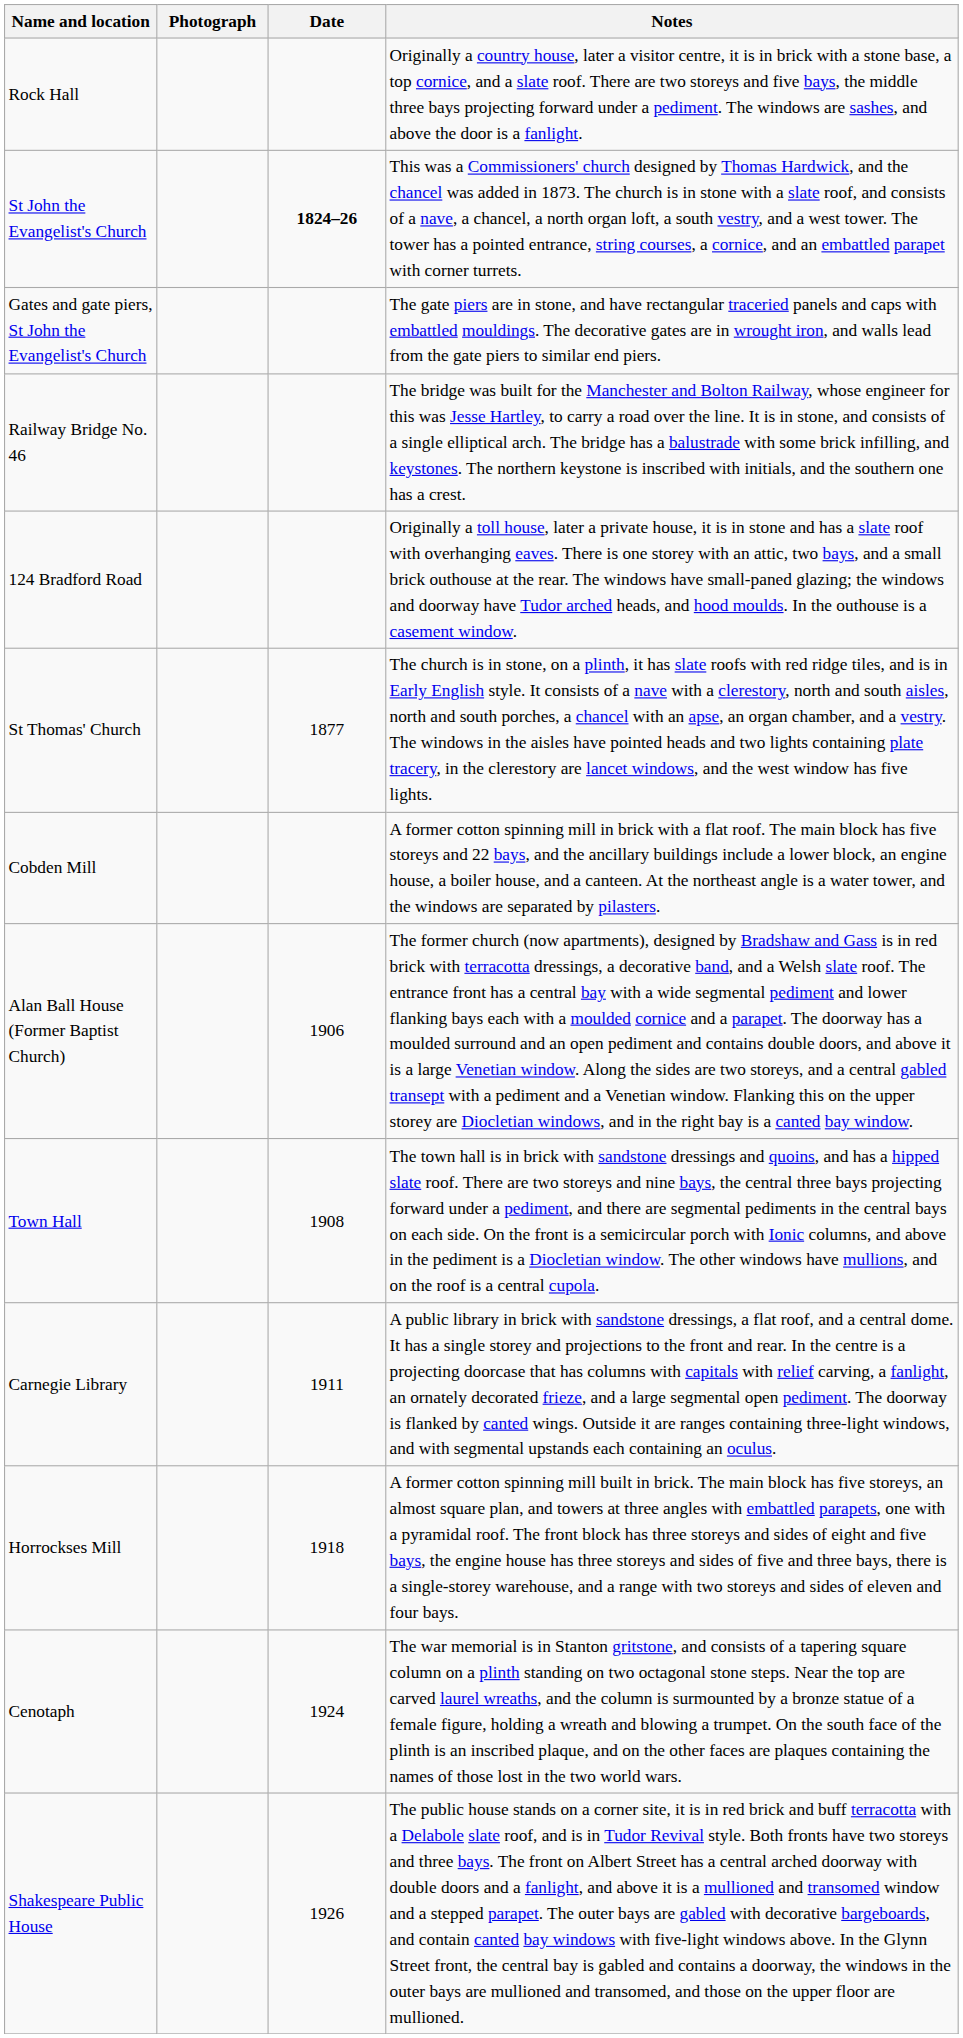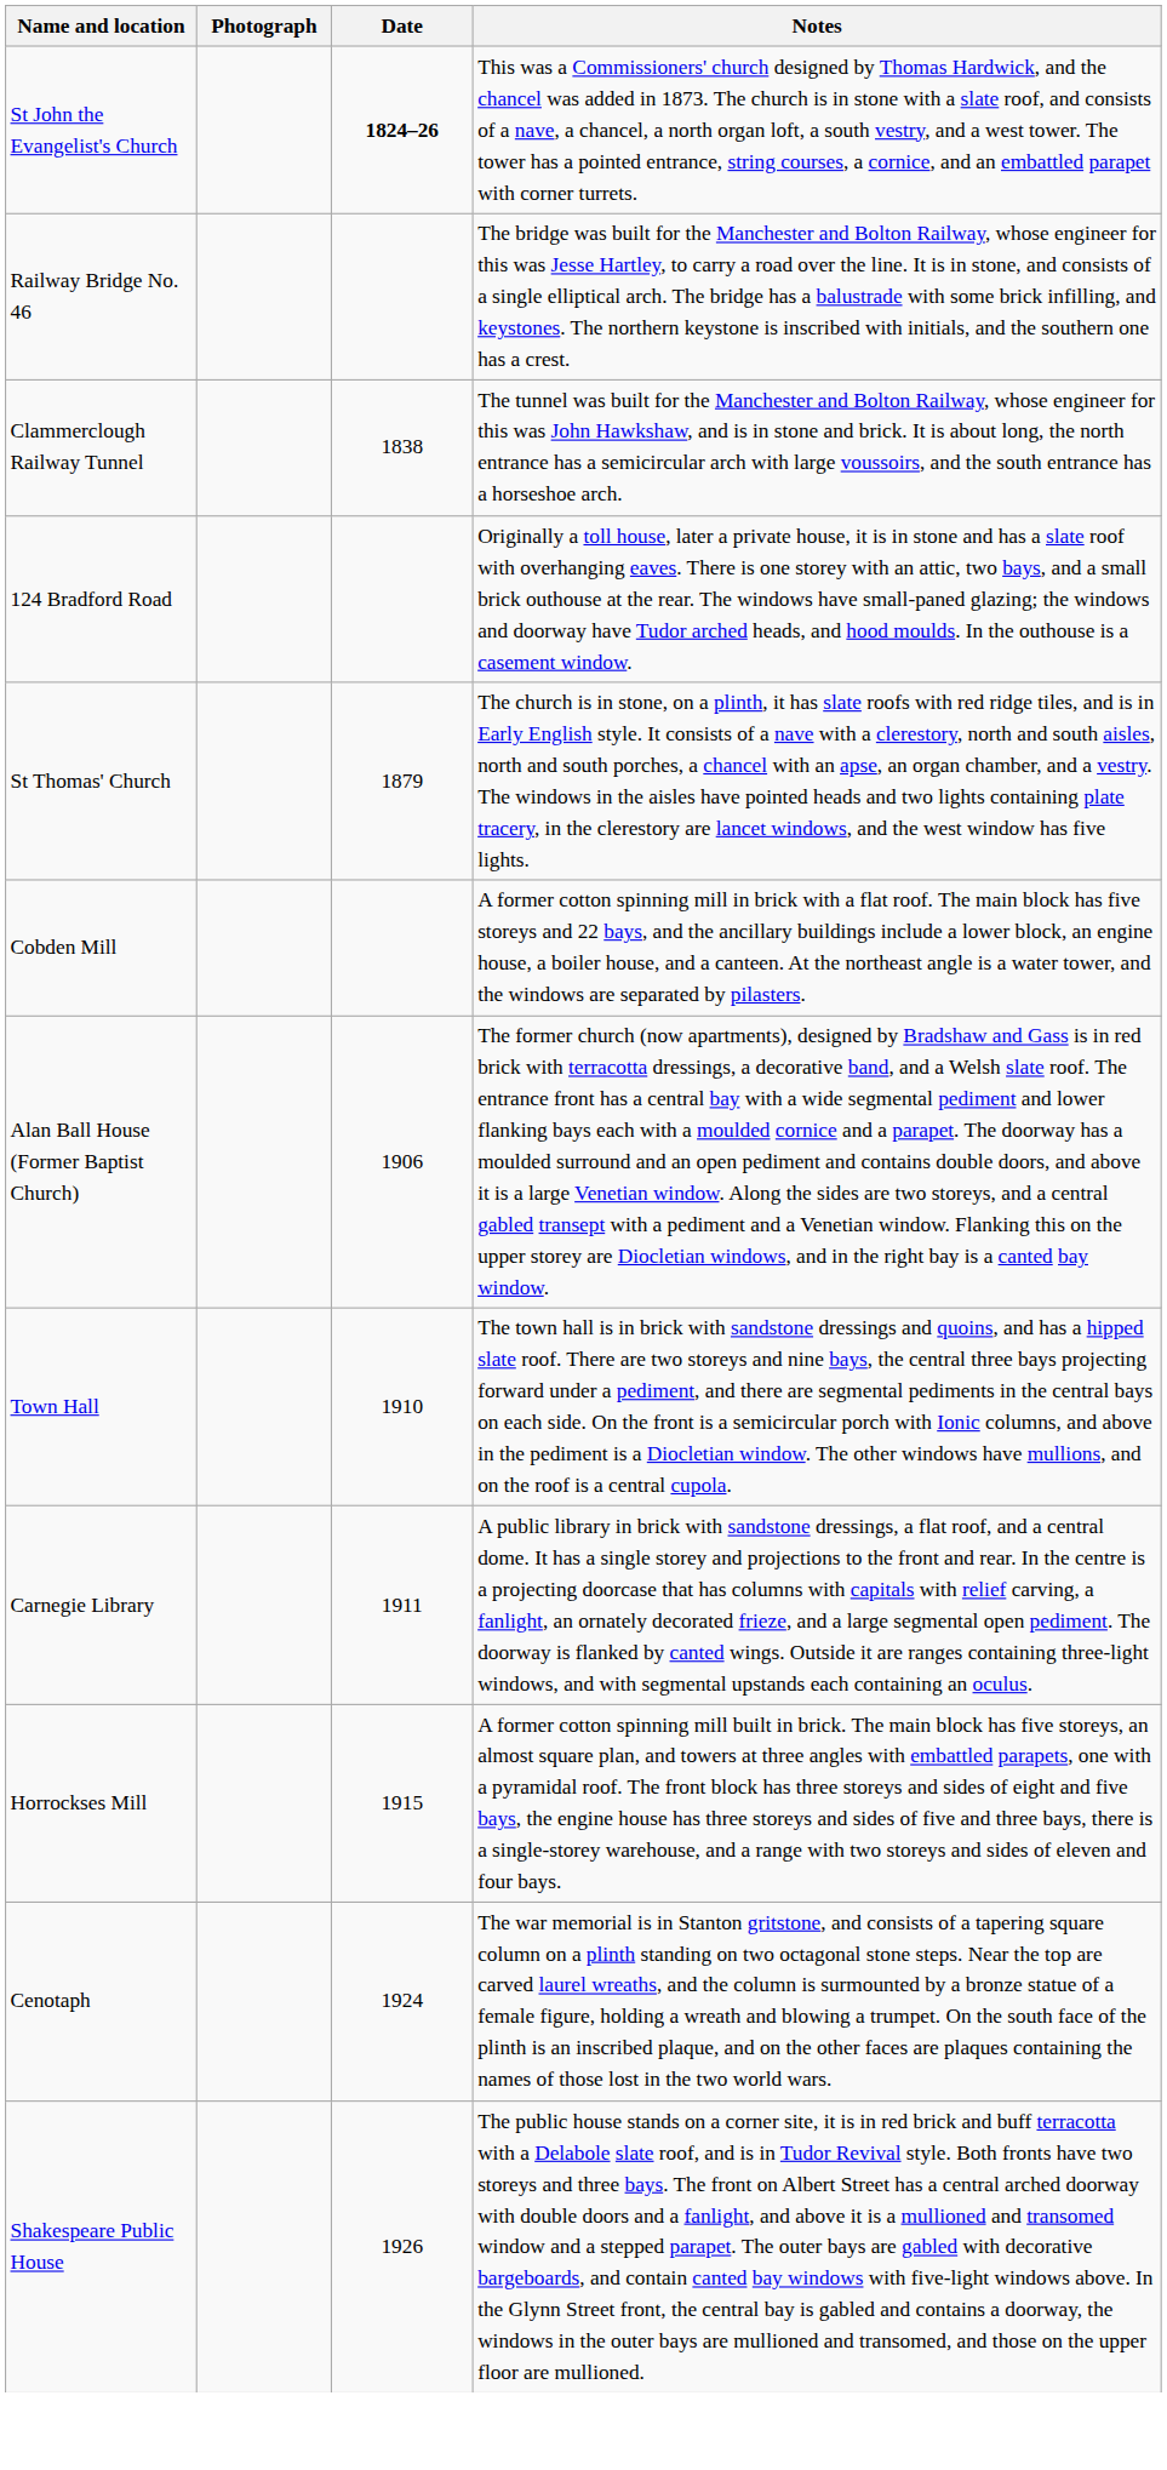 <table class="wikitable sortable plainrowheaders" style="width:100%;border:0px;text-align:left;line-height:150%;">
 <tr>
 <th scope="col"  style="width:150px">Name and location</th>
 <th scope="col"  style="width:100px" class="unsortable">Photograph</th>
 <th scope="col"  style="width:120px">Date</th>
 <th scope="col"  style="width:650px" class="unsortable">Notes</th>
 </tr>
 <tr>
-<td>Rock Hall<br><small></small></td>
-<td></td>
-<td align="center"></td>
-<td>Originally a <a href='#'>country house</a>, later a visitor centre, it is in brick with a stone base, a top <a href='#'>cornice</a>, and a <a href='#'>slate</a> roof. There are two storeys and five <a href='#'>bays</a>, the middle three bays projecting forward under a <a href='#'>pediment</a>. The windows are <a href='#'>sashes</a>, and above the door is a <a href='#'>fanlight</a>.</td>
-</tr>
-<tr>
 <td><a href='#'>St John the Evangelist's Church</a><br><small></small></td>
 <td></td>
 <td align="center"><strong>1824–26</strong></td>
 <td>This was a <a href='#'>Commissioners' church</a> designed by <a href='#'>Thomas Hardwick</a>, and the <a href='#'>chancel</a> was added in 1873. The church is in stone with a <a href='#'>slate</a> roof, and consists of a <a href='#'>nave</a>, a chancel, a north organ loft, a south <a href='#'>vestry</a>, and a west tower. The tower has a pointed entrance, <a href='#'>string courses</a>, a <a href='#'>cornice</a>, and an <a href='#'>embattled</a> <a href='#'>parapet</a> with corner turrets.</td>
 </tr>
 <tr>
-<td>Gates and gate piers,<br><a href='#'>St John the Evangelist's Church</a><br><small></small></td>
-<td></td>
-<td align="center"></td>
-<td>The gate <a href='#'>piers</a> are in stone, and have rectangular <a href='#'>traceried</a> panels and caps with <a href='#'>embattled</a> <a href='#'>mouldings</a>. The decorative gates are in <a href='#'>wrought iron</a>, and walls lead from the gate piers to similar end piers.</td>
-</tr>
-<tr>
 <td>Railway Bridge No. 46<br><small></small></td>
 <td></td>
 <td align="center"></td>
 <td>The bridge was built for the <a href='#'>Manchester and Bolton Railway</a>, whose engineer for this was <a href='#'>Jesse Hartley</a>, to carry a road over the line. It is in stone, and consists of a single elliptical arch. The bridge has a <a href='#'>balustrade</a> with some brick infilling, and <a href='#'>keystones</a>. The northern keystone is inscribed with initials, and the southern one has a crest.</td>
+</tr>
+<tr>
+<td>Clammerclough Railway Tunnel<br><small></small></td>
+<td></td>
+<td align="center">1838</td>
+<td>The tunnel was built for the <a href='#'>Manchester and Bolton Railway</a>, whose engineer for this was <a href='#'>John Hawkshaw</a>, and is in stone and brick. It is about  long, the north entrance has a semicircular arch with large <a href='#'>voussoirs</a>, and the south entrance has a horseshoe arch.</td>
 </tr>
 <tr>
 <td>124 Bradford Road<br><small></small></td>
 <td></td>
 <td align="center"></td>
 <td>Originally a <a href='#'>toll house</a>, later a private house, it is in stone and has a <a href='#'>slate</a> roof with overhanging <a href='#'>eaves</a>. There is one storey with an attic, two <a href='#'>bays</a>, and a small brick outhouse at the rear. The windows have small-paned glazing; the windows and doorway have <a href='#'>Tudor arched</a> heads, and <a href='#'>hood moulds</a>. In the outhouse is a <a href='#'>casement window</a>.</td>
 </tr>
 <tr>
 <td>St Thomas' Church<br><small></small></td>
 <td></td>
-<td align="center">1877</td>
+<td align="center">1879</td>
 <td>The church is in stone, on a <a href='#'>plinth</a>, it has <a href='#'>slate</a> roofs with red ridge tiles, and is in <a href='#'>Early English</a> style. It consists of a <a href='#'>nave</a> with a <a href='#'>clerestory</a>, north and south <a href='#'>aisles</a>, north and south porches, a <a href='#'>chancel</a> with an <a href='#'>apse</a>, an organ chamber, and a <a href='#'>vestry</a>. The windows in the aisles have pointed heads and two lights containing <a href='#'>plate tracery</a>, in the clerestory are <a href='#'>lancet windows</a>, and the west window has five lights.</td>
 </tr>
 <tr>
 <td>Cobden Mill<br><small></small></td>
 <td></td>
 <td align="center"></td>
 <td>A former cotton spinning mill in brick with a flat roof. The main block has five storeys and 22 <a href='#'>bays</a>, and the ancillary buildings include a lower block, an engine house, a boiler house, and a canteen. At the northeast angle is a water tower, and the windows are separated by <a href='#'>pilasters</a>.</td>
 </tr>
 <tr>
 <td>Alan Ball House (Former Baptist Church)<br><small></small></td>
 <td></td>
 <td align="center">1906</td>
 <td>The former church (now apartments), designed by <a href='#'>Bradshaw and Gass</a> is in red brick with <a href='#'>terracotta</a> dressings, a decorative <a href='#'>band</a>, and a Welsh <a href='#'>slate</a> roof. The entrance front has a central <a href='#'>bay</a> with a wide segmental <a href='#'>pediment</a> and lower flanking bays each with a <a href='#'>moulded</a> <a href='#'>cornice</a> and a <a href='#'>parapet</a>. The doorway has a moulded surround and an open pediment and contains double doors, and above it is a large <a href='#'>Venetian window</a>. Along the sides are two storeys, and a central <a href='#'>gabled</a> <a href='#'>transept</a> with a pediment and a Venetian window. Flanking this on the upper storey are <a href='#'>Diocletian windows</a>, and in the right bay is a <a href='#'>canted</a> <a href='#'>bay window</a>.</td>
 </tr>
 <tr>
 <td><a href='#'>Town Hall</a><br><small></small></td>
 <td></td>
-<td align="center">1908</td>
+<td align="center">1910</td>
 <td>The town hall is in brick with <a href='#'>sandstone</a> dressings and <a href='#'>quoins</a>, and has a <a href='#'>hipped</a> <a href='#'>slate</a> roof. There are two storeys and nine <a href='#'>bays</a>, the central three bays projecting forward under a <a href='#'>pediment</a>, and there are segmental pediments in the central bays on each side. On the front is a semicircular porch with <a href='#'>Ionic</a> columns, and above in the pediment is a <a href='#'>Diocletian window</a>. The other windows have <a href='#'>mullions</a>, and on the roof is a central <a href='#'>cupola</a>.</td>
 </tr>
 <tr>
 <td>Carnegie Library<br><small></small></td>
 <td></td>
 <td align="center">1911</td>
 <td>A public library in brick with <a href='#'>sandstone</a> dressings, a flat roof, and a central dome. It has a single storey and projections to the front and rear. In the centre is a projecting doorcase that has columns with <a href='#'>capitals</a> with <a href='#'>relief</a> carving, a <a href='#'>fanlight</a>, an ornately decorated <a href='#'>frieze</a>, and a large segmental open <a href='#'>pediment</a>. The doorway is flanked by <a href='#'>canted</a> wings. Outside it are ranges containing three-light windows, and with segmental upstands each containing an <a href='#'>oculus</a>.</td>
 </tr>
 <tr>
 <td>Horrockses Mill<br><small></small></td>
 <td></td>
-<td align="center">1918</td>
+<td align="center">1915</td>
 <td>A former cotton spinning mill built in brick. The main block has five storeys, an almost square plan, and towers at three angles with <a href='#'>embattled</a> <a href='#'>parapets</a>, one with a pyramidal roof. The front block has three storeys and sides of eight and five <a href='#'>bays</a>, the engine house has three storeys and sides of five and three bays, there is a single-storey warehouse, and a range with two storeys and sides of eleven and four bays.</td>
 </tr>
 <tr>
 <td>Cenotaph<br><small></small></td>
 <td></td>
 <td align="center">1924</td>
 <td>The war memorial is in Stanton <a href='#'>gritstone</a>, and consists of a tapering square column on a <a href='#'>plinth</a> standing on two octagonal stone steps. Near the top are carved <a href='#'>laurel wreaths</a>, and the column is surmounted by a bronze statue of a female figure, holding a wreath and blowing a trumpet. On the south face of the plinth is an inscribed plaque, and on the other faces are plaques containing the names of those lost in the two world wars.</td>
 </tr>
 <tr>
 <td><a href='#'>Shakespeare Public House</a><br><small></small></td>
 <td></td>
 <td align="center">1926</td>
 <td>The public house stands on a corner site, it is in red brick and buff <a href='#'>terracotta</a> with a <a href='#'>Delabole</a> <a href='#'>slate</a> roof, and is in <a href='#'>Tudor Revival</a> style. Both fronts have two storeys and three <a href='#'>bays</a>. The front on Albert Street has a central arched doorway with double doors and a <a href='#'>fanlight</a>, and above it is a <a href='#'>mullioned</a> and <a href='#'>transomed</a> window and a stepped <a href='#'>parapet</a>. The outer bays are <a href='#'>gabled</a> with decorative <a href='#'>bargeboards</a>, and contain <a href='#'>canted</a> <a href='#'>bay windows</a> with five-light windows above. In the Glynn Street front, the central bay is gabled and contains a doorway, the windows in the outer bays are mullioned and transomed, and those on the upper floor are mullioned.</td>
 </tr>
 <tr>
 </tr>
 </table>
